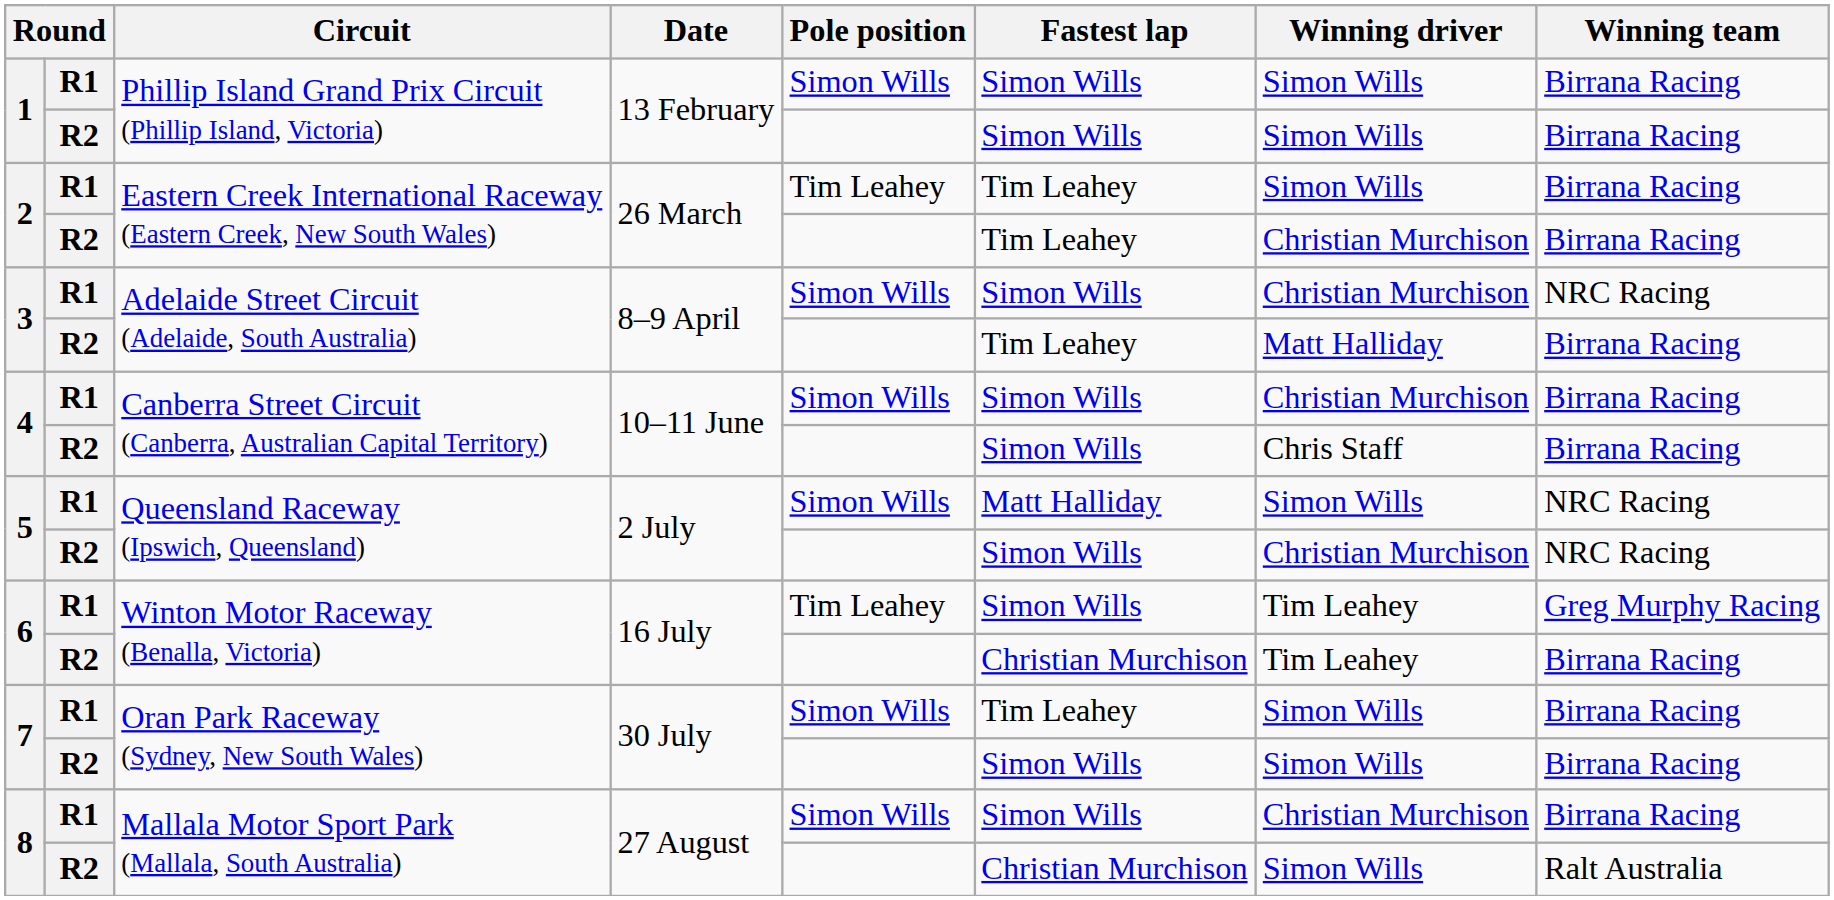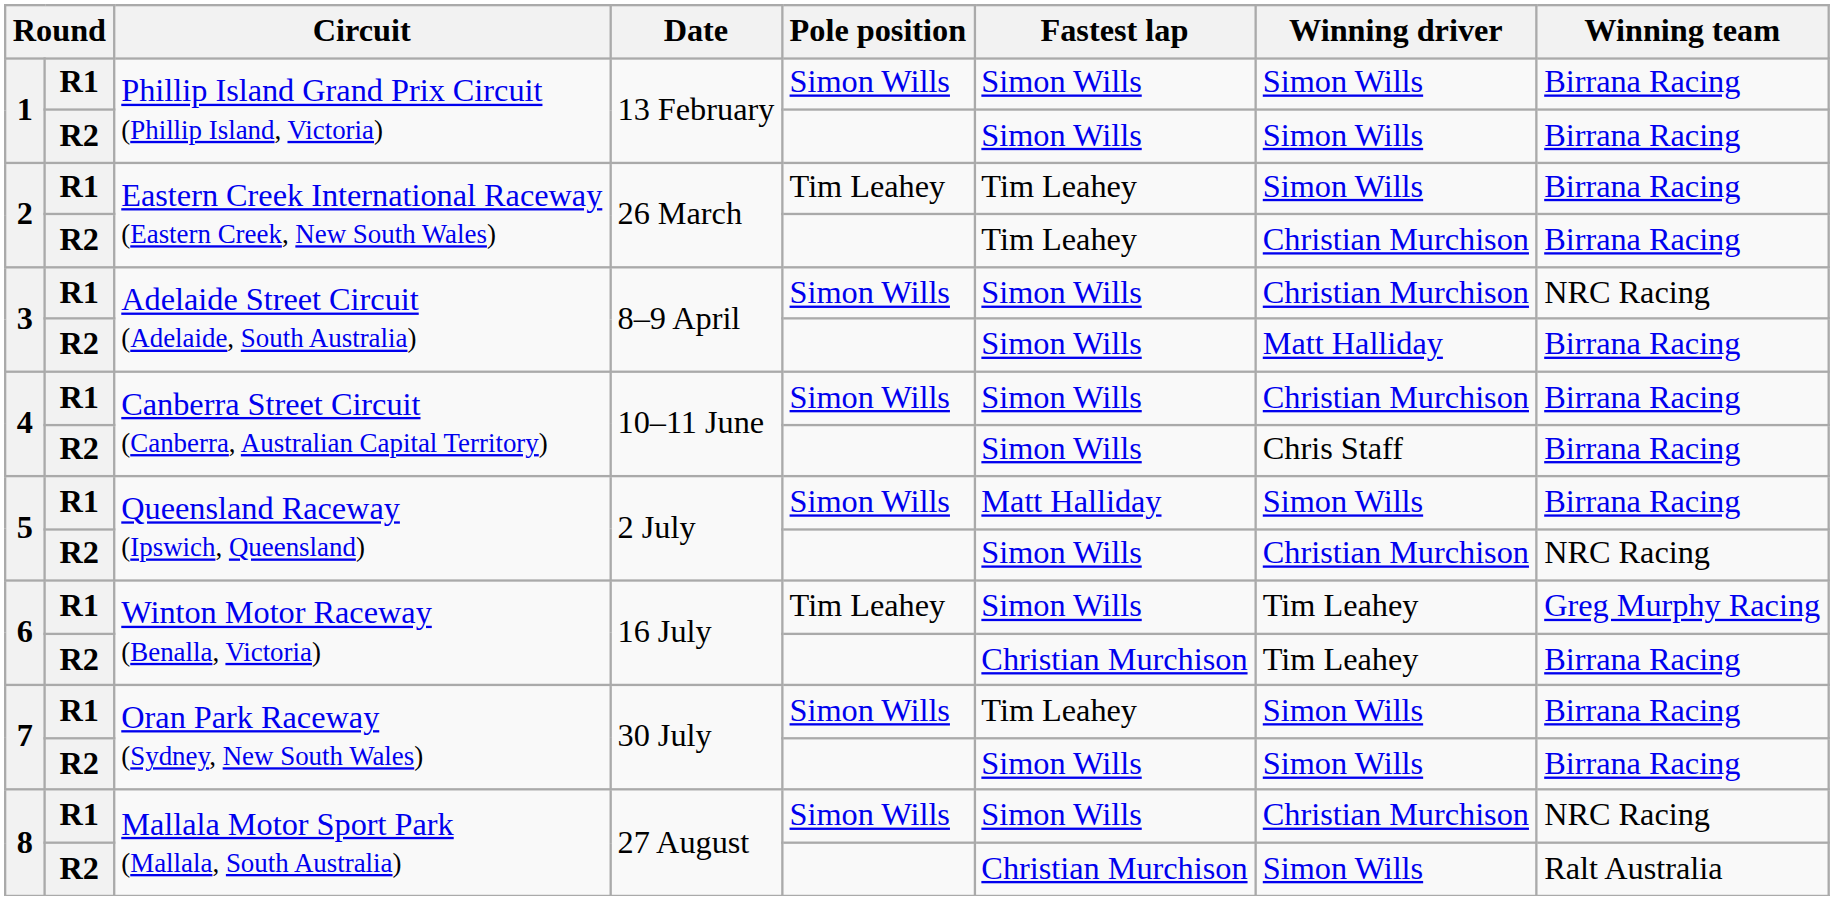 <table class="wikitable" style="font-size: 87%">
 <tr>
 <th colspan="2">Round</th>
 <th>Circuit</th>
 <th>Date</th>
 <th>Pole position</th>
 <th>Fastest lap</th>
 <th>Winning driver</th>
 <th>Winning team</th>
 </tr>
 <tr>
 <th rowspan="2">1</th>
 <th>R1</th>
 <td rowspan="2"> <a href='#'>Phillip Island Grand Prix Circuit</a><br><small>(<a href='#'>Phillip Island</a>, <a href='#'>Victoria</a>)</small></td>
 <td rowspan="2">13 February</td>
 <td> <a href='#'>Simon Wills</a></td>
 <td> <a href='#'>Simon Wills</a></td>
 <td> <a href='#'>Simon Wills</a></td>
 <td><a href='#'>Birrana Racing</a></td>
 </tr>
 <tr>
 <th>R2</th>
 <td></td>
 <td> <a href='#'>Simon Wills</a></td>
 <td> <a href='#'>Simon Wills</a></td>
 <td><a href='#'>Birrana Racing</a></td>
 </tr>
 <tr>
 <th rowspan="2">2</th>
 <th>R1</th>
 <td rowspan="2"> <a href='#'>Eastern Creek International Raceway</a><br><small>(<a href='#'>Eastern Creek</a>, <a href='#'>New South Wales</a>)</small></td>
 <td rowspan="2">26 March</td>
 <td> Tim Leahey</td>
 <td> Tim Leahey</td>
 <td> <a href='#'>Simon Wills</a></td>
 <td><a href='#'>Birrana Racing</a></td>
 </tr>
 <tr>
 <th>R2</th>
 <td></td>
 <td> Tim Leahey</td>
 <td> <a href='#'>Christian Murchison</a></td>
 <td><a href='#'>Birrana Racing</a></td>
 </tr>
 <tr>
 <th rowspan="2">3</th>
 <th>R1</th>
 <td rowspan="2"> <a href='#'>Adelaide Street Circuit</a><br><small>(<a href='#'>Adelaide</a>, <a href='#'>South Australia</a>)</small></td>
 <td rowspan="2">8–9 April</td>
 <td> <a href='#'>Simon Wills</a></td>
 <td> <a href='#'>Simon Wills</a></td>
 <td> <a href='#'>Christian Murchison</a></td>
 <td>NRC Racing</td>
 </tr>
 <tr>
 <th>R2</th>
 <td></td>
-<td> Tim Leahey</td>
+<td> <a href='#'>Simon Wills</a></td>
 <td> <a href='#'>Matt Halliday</a></td>
 <td><a href='#'>Birrana Racing</a></td>
 </tr>
 <tr>
 <th rowspan="2">4</th>
 <th>R1</th>
 <td rowspan="2"> <a href='#'>Canberra Street Circuit</a><br><small>(<a href='#'>Canberra</a>, <a href='#'>Australian Capital Territory</a>)</small></td>
 <td rowspan="2">10–11 June</td>
 <td> <a href='#'>Simon Wills</a></td>
 <td> <a href='#'>Simon Wills</a></td>
 <td> <a href='#'>Christian Murchison</a></td>
 <td><a href='#'>Birrana Racing</a></td>
 </tr>
 <tr>
 <th>R2</th>
 <td></td>
 <td> <a href='#'>Simon Wills</a></td>
 <td> Chris Staff</td>
 <td><a href='#'>Birrana Racing</a></td>
 </tr>
 <tr>
 <th rowspan="2">5</th>
 <th>R1</th>
 <td rowspan="2"> <a href='#'>Queensland Raceway</a><br><small>(<a href='#'>Ipswich</a>, <a href='#'>Queensland</a>)</small></td>
 <td rowspan="2">2 July</td>
 <td> <a href='#'>Simon Wills</a></td>
 <td> <a href='#'>Matt Halliday</a></td>
 <td> <a href='#'>Simon Wills</a></td>
-<td>NRC Racing</td>
+<td><a href='#'>Birrana Racing</a></td>
 </tr>
 <tr>
 <th>R2</th>
 <td></td>
 <td> <a href='#'>Simon Wills</a></td>
 <td> <a href='#'>Christian Murchison</a></td>
 <td>NRC Racing</td>
 </tr>
 <tr>
 <th rowspan="2">6</th>
 <th>R1</th>
 <td rowspan="2"> <a href='#'>Winton Motor Raceway</a><br><small>(<a href='#'>Benalla</a>, <a href='#'>Victoria</a>)</small></td>
 <td rowspan="2">16 July</td>
 <td> Tim Leahey</td>
 <td> <a href='#'>Simon Wills</a></td>
 <td> Tim Leahey</td>
 <td><a href='#'>Greg Murphy Racing</a></td>
 </tr>
 <tr>
 <th>R2</th>
 <td></td>
 <td> <a href='#'>Christian Murchison</a></td>
 <td> Tim Leahey</td>
 <td><a href='#'>Birrana Racing</a></td>
 </tr>
 <tr>
 <th rowspan="2">7</th>
 <th>R1</th>
 <td rowspan="2"> <a href='#'>Oran Park Raceway</a><br><small>(<a href='#'>Sydney</a>, <a href='#'>New South Wales</a>)</small></td>
 <td rowspan="2">30 July</td>
 <td> <a href='#'>Simon Wills</a></td>
 <td> Tim Leahey</td>
 <td> <a href='#'>Simon Wills</a></td>
 <td><a href='#'>Birrana Racing</a></td>
 </tr>
 <tr>
 <th>R2</th>
 <td></td>
 <td> <a href='#'>Simon Wills</a></td>
 <td> <a href='#'>Simon Wills</a></td>
 <td><a href='#'>Birrana Racing</a></td>
 </tr>
 <tr>
 <th rowspan="2">8</th>
 <th>R1</th>
 <td rowspan="2"> <a href='#'>Mallala Motor Sport Park</a><br><small>(<a href='#'>Mallala</a>, <a href='#'>South Australia</a>)</small></td>
 <td rowspan="2">27 August</td>
 <td> <a href='#'>Simon Wills</a></td>
 <td> <a href='#'>Simon Wills</a></td>
 <td> <a href='#'>Christian Murchison</a></td>
-<td><a href='#'>Birrana Racing</a></td>
+<td>NRC Racing</td>
 </tr>
 <tr>
 <th>R2</th>
 <td></td>
 <td> <a href='#'>Christian Murchison</a></td>
 <td> <a href='#'>Simon Wills</a></td>
 <td>Ralt Australia</td>
 </tr>
 <tr>
 </tr>
 </table>
